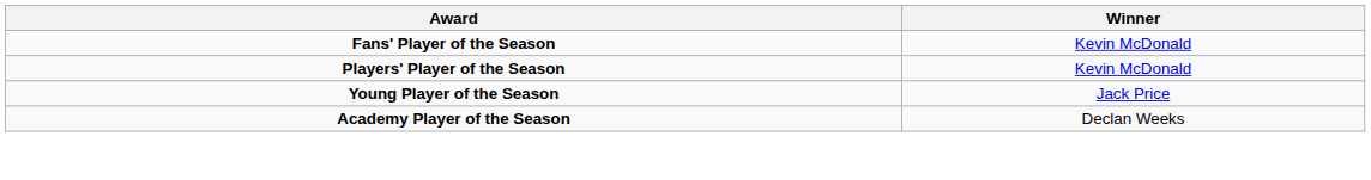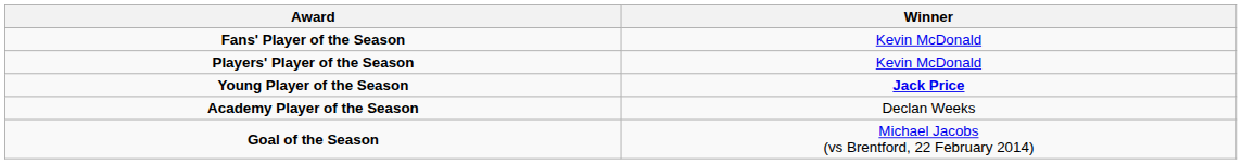 <table class="wikitable" style="text-align:center; font-size:95%;width:65%; text-align:left">
 <tr>
 <th>Award</th>
 <th>Winner</th>
 </tr>
 <tr style="text-align:center;">
 <td><strong>Fans' Player of the Season</strong></td>
 <td style="text-align:center;"><a href='#'>Kevin McDonald</a></td>
 </tr>
 <tr style="text-align:center;">
 <td><strong>Players' Player of the Season</strong></td>
 <td style="text-align:center;"><a href='#'>Kevin McDonald</a></td>
 </tr>
 <tr>
 <td style="text-align:center;"><strong>Young Player of the Season</strong></td>
-<td style="text-align:center;"><a href='#'>Jack Price</a></td>
+<td style="text-align:center;"><strong><a href='#'>Jack Price</a></strong></td>
 </tr>
 <tr style="text-align:center;">
 <td><strong>Academy Player of the Season</strong></td>
 <td style="text-align:center;">Declan Weeks</td>
 </tr>
+<tr>
+<td style="text-align:center;"><strong>Goal of the Season</strong></td>
+<td style="text-align:center;"><a href='#'>Michael Jacobs</a><br>(vs Brentford, 22 February 2014)</td>
+</tr>
 </table>
